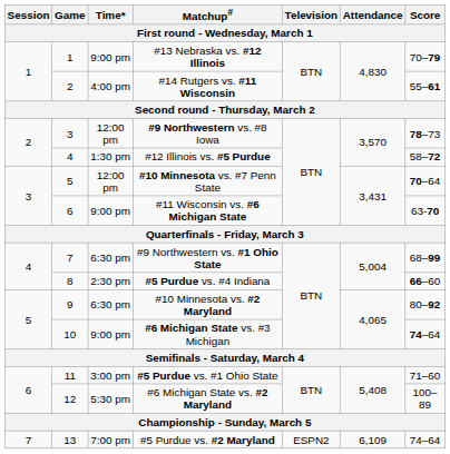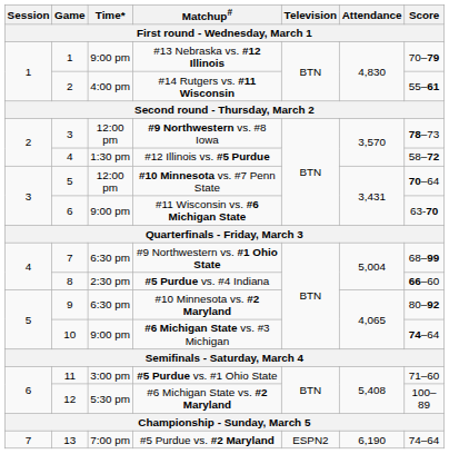 <table class="wikitable" style="font-size: 95%">
 <tr>
 <th>Session</th>
 <th>Game</th>
 <th>Time*</th>
 <th>Matchup<sup>#</sup></th>
 <th>Television</th>
 <th>Attendance</th>
 <th>Score</th>
 </tr>
 <tr>
 <th colspan=7>First round - Wednesday, March 1</th>
 </tr>
 <tr>
 <td rowspan=2 align=center>1</td>
 <td align=center>1</td>
 <td align=center>9:00 pm</td>
 <td align=center>#13 Nebraska vs. <strong>#12 Illinois</strong></td>
 <td rowspan=2 align=center>BTN</td>
 <td rowspan=2 align=center>4,830</td>
 <td align=center>70–<strong>79</strong></td>
 </tr>
 <tr>
 <td align=center>2</td>
 <td align=center>4:00 pm</td>
 <td align=center>#14 Rutgers vs. <strong>#11 Wisconsin</strong></td>
 <td align=center>55–<strong>61</strong></td>
 </tr>
 <tr>
 <th colspan=7>Second round - Thursday, March 2</th>
 </tr>
 <tr>
 <td rowspan=2 align=center>2</td>
 <td align=center>3</td>
 <td align=center>12:00 pm</td>
 <td align=center><strong>#9 Northwestern</strong> vs. #8 Iowa</td>
 <td rowspan=4 align=center>BTN</td>
 <td rowspan=2 align=center>3,570</td>
 <td align=center><strong>78</strong>–73</td>
 </tr>
 <tr>
 <td align=center>4</td>
 <td align=center>1:30 pm</td>
 <td align=center>#12 Illinois vs. <strong>#5 Purdue</strong></td>
 <td align=center>58–<strong>72</strong></td>
 </tr>
 <tr>
 <td rowspan=2 align=center>3</td>
 <td align=center>5</td>
 <td align=center>12:00 pm</td>
 <td align=center><strong>#10 Minnesota</strong> vs. #7 Penn State</td>
 <td rowspan=2 align=center>3,431</td>
 <td align=center><strong>70</strong>–64</td>
 </tr>
 <tr>
 <td align=center>6</td>
 <td align=center>9:00 pm</td>
 <td align=center>#11 Wisconsin vs. <strong>#6 Michigan State</strong></td>
 <td align=center>63-<strong>70</strong></td>
 </tr>
 <tr>
 <th colspan=7>Quarterfinals - Friday, March 3</th>
 </tr>
 <tr>
 <td rowspan=2 align=center>4</td>
 <td align=center>7</td>
 <td align=center>6:30 pm</td>
 <td align=center>#9 Northwestern vs. <strong>#1 Ohio State</strong></td>
 <td rowspan=4 align=center>BTN</td>
 <td rowspan=2 align=center>5,004</td>
 <td align=center>68–<strong>99</strong></td>
 </tr>
 <tr>
 <td align=center>8</td>
 <td align=center>2:30 pm</td>
 <td align=center><strong>#5 Purdue</strong> vs. #4 Indiana</td>
 <td align=center><strong>66</strong>–60</td>
 </tr>
 <tr>
 <td rowspan=2 align=center>5</td>
 <td align=center>9</td>
 <td align=center>6:30 pm</td>
 <td align=center>#10 Minnesota vs. <strong>#2 Maryland</strong></td>
 <td rowspan=2 align=center>4,065</td>
 <td align=center>80–<strong>92</strong></td>
 </tr>
 <tr>
 <td align=center>10</td>
 <td align=center>9:00 pm</td>
 <td align=center><strong>#6 Michigan State</strong> vs. #3 Michigan</td>
 <td align=center><strong>74</strong>–64</td>
 </tr>
 <tr>
 <th colspan=7>Semifinals - Saturday, March 4</th>
 </tr>
 <tr>
 <td rowspan=2 align=center>6</td>
 <td align=center>11</td>
 <td align=center>3:00 pm</td>
 <td align=center><strong>#5 Purdue</strong> vs. #1 Ohio State</td>
 <td rowspan=2 align=center>BTN</td>
 <td rowspan=2 align=center>5,408</td>
 <td align=center>71–60</td>
 </tr>
 <tr>
 <td align=center>12</td>
 <td align=center>5:30 pm</td>
 <td align=center>#6 Michigan State vs. <strong>#2 Maryland</strong></td>
 <td align=center>100–89</td>
 </tr>
 <tr>
 <th colspan=7>Championship - Sunday, March 5</th>
 </tr>
 <tr>
 <td align=center>7</td>
 <td align=center>13</td>
 <td align=center>7:00 pm</td>
 <td align=center>#5 Purdue vs. <strong>#2 Maryland</strong></td>
 <td align=center>ESPN2</td>
-<td align=center>6,109</td>
+<td align=center>6,190</td>
 <td align=center>74–64</td>
 </tr>
 </table>
